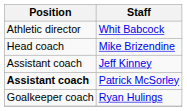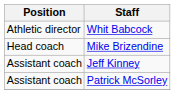 <table class="wikitable">
 <tr>
 <th>Position</th>
 <th>Staff</th>
 </tr>
 <tr>
 <td>Athletic director</td>
 <td><a href='#'>Whit Babcock</a></td>
 </tr>
 <tr>
 <td>Head coach</td>
 <td><a href='#'>Mike Brizendine</a></td>
 </tr>
 <tr>
 <td>Assistant coach</td>
 <td><a href='#'>Jeff Kinney</a></td>
 </tr>
 <tr>
-<td><strong>Assistant coach</strong></td>
+<td>Assistant coach</td>
 <td><a href='#'>Patrick McSorley</a></td>
-</tr>
-<tr>
-<td>Goalkeeper coach</td>
-<td><a href='#'>Ryan Hulings</a></td>
 </tr>
 <tr>
 </tr>
 </table>
